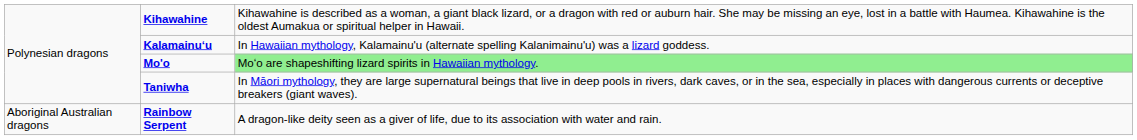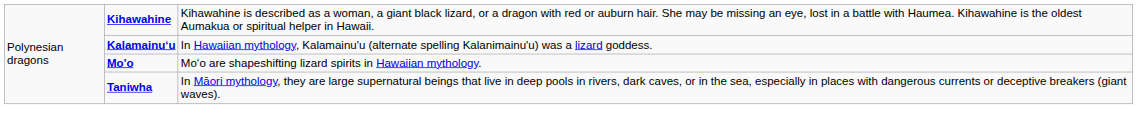 <table class="wikitable">
 <tr>
 <td rowspan="4">Polynesian dragons</td>
 <td><strong><a href='#'>Kihawahine</a></strong></td>
 <td>Kihawahine is described as a woman, a giant black lizard, or a dragon with red or auburn hair. She may be missing an eye, lost in a battle with Haumea. Kihawahine is the oldest Aumakua or spiritual helper in Hawaii.</td>
 </tr>
 <tr>
 <td><strong><a href='#'>Kalamainuʻu</a></strong></td>
 <td>In <a href='#'>Hawaiian mythology</a>, Kalamainu'u (alternate spelling Kalanimainu'u) was a <a href='#'>lizard</a> goddess.</td>
 </tr>
 <tr>
 <td><a href='#'><strong>Mo'o</strong></a></td>
-<td style="background: lightgreen;">Moʻo are shapeshifting lizard spirits in <a href='#'>Hawaiian mythology</a>.</td>
+<td>Moʻo are shapeshifting lizard spirits in <a href='#'>Hawaiian mythology</a>.</td>
 </tr>
 <tr>
 <td><strong><a href='#'>Taniwha</a></strong></td>
 <td>In <a href='#'>Māori mythology</a>, they are large supernatural beings that live in deep pools in rivers, dark caves, or in the sea, especially in places with dangerous currents or deceptive breakers (giant waves).</td>
 </tr>
-<tr>
-<td>Aboriginal Australian dragons</td>
-<td><strong><a href='#'>Rainbow Serpent</a></strong></td>
-<td>A dragon-like deity seen as a giver of life, due to its association with water and rain.</td>
-</tr>
 </table>
